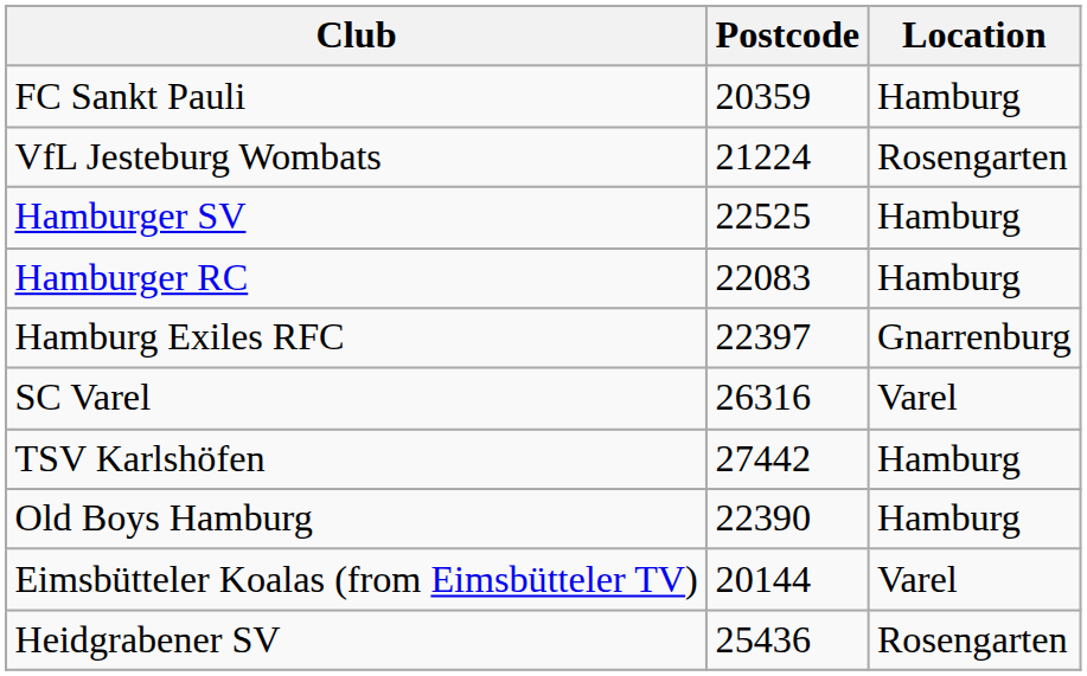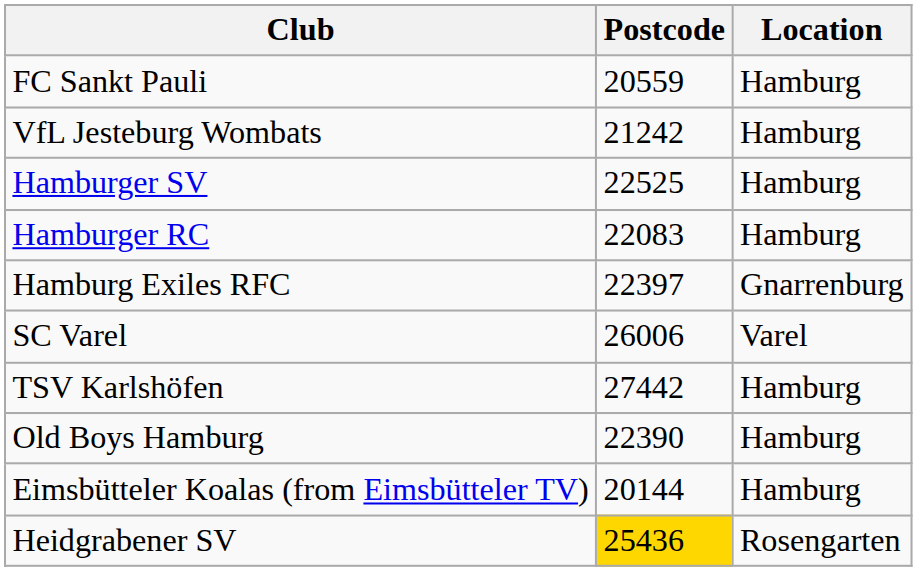 <table class="wikitable">
 <tr>
 <th>Club</th>
 <th>Postcode</th>
 <th>Location</th>
 </tr>
 <tr>
 <td>FC Sankt Pauli</td>
-<td>20359</td>
+<td>20559</td>
 <td>Hamburg</td>
 </tr>
 <tr>
 <td>VfL Jesteburg Wombats</td>
-<td>21224</td>
-<td>Rosengarten</td>
+<td>21242</td>
+<td>Hamburg</td>
 </tr>
 <tr>
 <td><a href='#'>Hamburger SV</a></td>
 <td>22525</td>
 <td>Hamburg</td>
 </tr>
 <tr>
 <td><a href='#'>Hamburger RC</a></td>
 <td>22083</td>
 <td>Hamburg</td>
 </tr>
 <tr>
 <td>Hamburg Exiles RFC</td>
 <td>22397</td>
 <td>Gnarrenburg</td>
 </tr>
 <tr>
 <td>SC Varel</td>
-<td>26316</td>
+<td>26006</td>
 <td>Varel</td>
 </tr>
 <tr>
 <td>TSV Karlshöfen</td>
 <td>27442</td>
 <td>Hamburg</td>
 </tr>
 <tr>
 <td>Old Boys Hamburg</td>
 <td>22390</td>
 <td>Hamburg</td>
 </tr>
 <tr>
 <td>Eimsbütteler Koalas (from <a href='#'>Eimsbütteler TV</a>)</td>
 <td>20144</td>
-<td>Varel</td>
+<td>Hamburg</td>
 </tr>
 <tr>
 <td>Heidgrabener SV</td>
-<td>25436</td>
+<td style="background: gold;">25436</td>
 <td>Rosengarten</td>
 </tr>
 </table>
